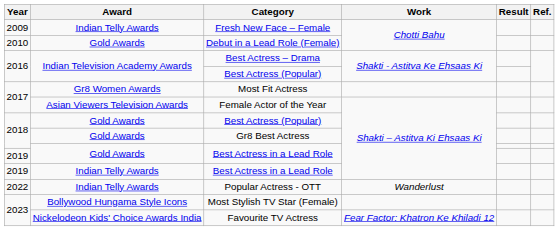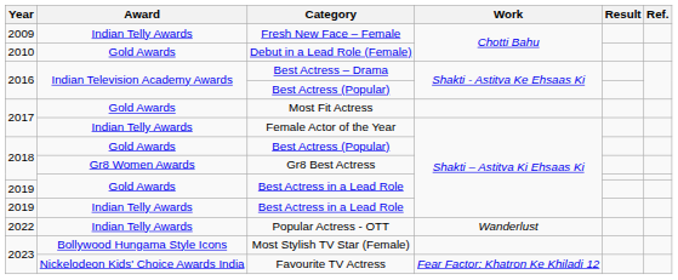 <table class="wikitable" style="text-align:center;">
 <tr>
 <th>Year</th>
 <th>Award</th>
 <th>Category</th>
 <th>Work</th>
 <th>Result</th>
 <th>Ref.</th>
 </tr>
 <tr>
 <td>2009</td>
 <td><a href='#'>Indian Telly Awards</a></td>
 <td><a href='#'>Fresh New Face – Female</a></td>
 <td rowspan="2"><em><a href='#'>Chotti Bahu</a></em></td>
 <td></td>
 <td></td>
 </tr>
 <tr>
 <td>2010</td>
 <td><a href='#'>Gold Awards</a></td>
 <td><a href='#'>Debut in a Lead Role (Female)</a></td>
 <td></td>
 <td></td>
 </tr>
 <tr>
 <td rowspan="2">2016</td>
 <td rowspan="2"><a href='#'>Indian Television Academy Awards</a></td>
 <td><a href='#'>Best Actress – Drama</a></td>
 <td rowspan="2"><em><a href='#'>Shakti - Astitva Ke Ehsaas Ki</a></em></td>
 <td></td>
 <td rowspan="2"></td>
 </tr>
 <tr>
 <td><a href='#'>Best Actress (Popular)</a></td>
 <td></td>
 </tr>
 <tr>
 <td rowspan="2">2017</td>
-<td><a href='#'>Gr8 Women Awards</a></td>
+<td><a href='#'>Gold Awards</a></td>
 <td>Most Fit Actress</td>
 <td></td>
 <td></td>
 <td></td>
 </tr>
 <tr>
-<td><a href='#'>Asian Viewers Television Awards</a></td>
+<td><a href='#'>Indian Telly Awards</a></td>
 <td>Female Actor of the Year</td>
 <td rowspan="6"><em><a href='#'>Shakti – Astitva Ki Ehsaas Ki</a></em></td>
 <td></td>
 <td></td>
 </tr>
 <tr>
 <td rowspan="3">2018</td>
 <td><a href='#'>Gold Awards</a></td>
 <td><a href='#'>Best Actress (Popular)</a></td>
 <td></td>
 <td></td>
 </tr>
 <tr>
-<td><a href='#'>Gold Awards</a></td>
+<td><a href='#'>Gr8 Women Awards</a></td>
 <td>Gr8 Best Actress</td>
 <td></td>
 <td></td>
 </tr>
 <tr>
 <td rowspan="2"><a href='#'>Gold Awards</a></td>
 <td rowspan="2"><a href='#'>Best Actress in a Lead Role</a></td>
 <td></td>
 <td></td>
 </tr>
 <tr>
 <td>2019</td>
 <td></td>
 <td></td>
 </tr>
 <tr>
 <td>2019</td>
 <td><a href='#'>Indian Telly Awards</a></td>
 <td><a href='#'>Best Actress in a Lead Role</a></td>
 <td></td>
 <td></td>
 </tr>
 <tr>
 <td>2022</td>
 <td><a href='#'>Indian Telly Awards</a></td>
 <td>Popular Actress - OTT</td>
 <td><em>Wanderlust </em></td>
 <td></td>
 <td></td>
 </tr>
 <tr>
 <td rowspan="2">2023</td>
 <td><a href='#'>Bollywood Hungama Style Icons</a></td>
 <td>Most Stylish TV Star (Female)</td>
 <td></td>
 <td></td>
 <td></td>
 </tr>
 <tr>
 <td><a href='#'>Nickelodeon Kids' Choice Awards India</a></td>
 <td>Favourite TV Actress</td>
 <td><em><a href='#'>Fear Factor: Khatron Ke Khiladi 12</a></em></td>
 <td></td>
 <td></td>
 </tr>
 </table>
